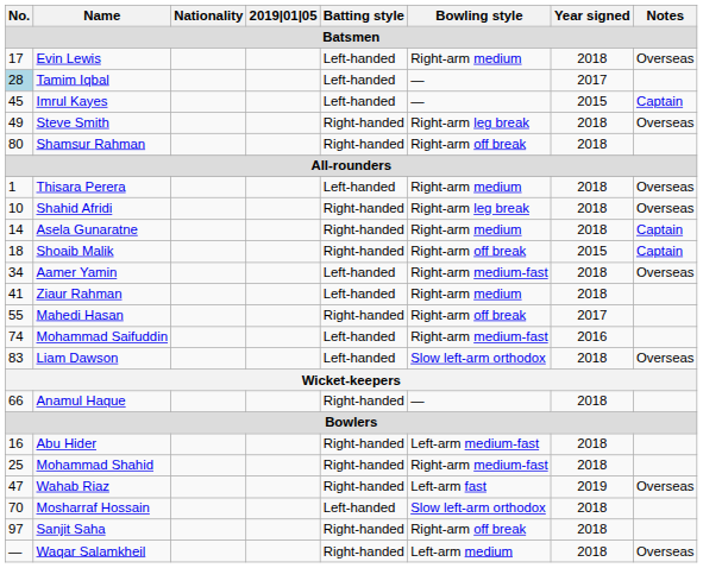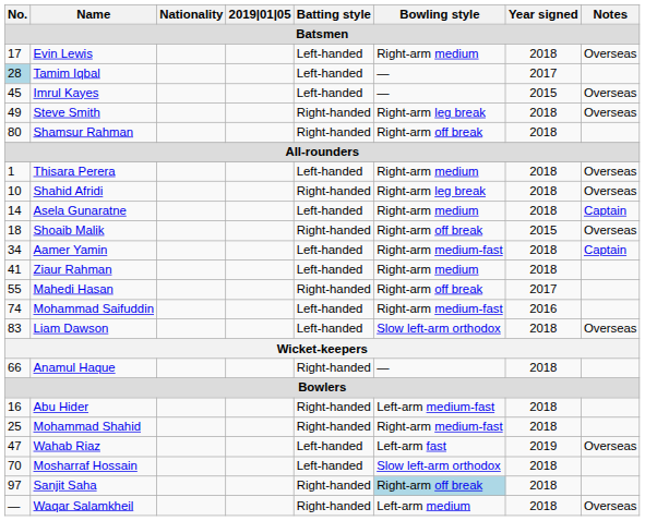 <table class="wikitable">
 <tr>
 <th>No.</th>
 <th>Name</th>
 <th>Nationality</th>
 <th birth date and age2>2019|01|05</th>
 <th>Batting style</th>
 <th>Bowling style</th>
 <th>Year signed</th>
 <th>Notes</th>
 </tr>
 <tr>
 <th colspan="9" style="background:#dcdcdc; text-align:center;">Batsmen</th>
 </tr>
 <tr>
 <td>17</td>
 <td><a href='#'>Evin Lewis</a></td>
 <td></td>
 <td></td>
 <td>Left-handed</td>
 <td>Right-arm <a href='#'>medium</a></td>
 <td style="text-align:center;">2018</td>
 <td>Overseas</td>
 </tr>
 <tr>
 <td style="background: lightblue;">28</td>
 <td><a href='#'>Tamim Iqbal</a></td>
 <td></td>
 <td></td>
 <td>Left-handed</td>
 <td>—</td>
 <td style="text-align:center;">2017</td>
 <td></td>
 </tr>
 <tr>
 <td>45</td>
 <td><a href='#'>Imrul Kayes</a></td>
 <td></td>
 <td></td>
 <td>Left-handed</td>
 <td>—</td>
 <td style="text-align:center;">2015</td>
-<td><a href='#'>Captain</a></td>
+<td>Overseas</td>
 </tr>
 <tr>
 <td>49</td>
 <td><a href='#'>Steve Smith</a></td>
 <td></td>
 <td></td>
 <td>Right-handed</td>
 <td>Right-arm <a href='#'>leg break</a></td>
 <td style="text-align:center;">2018</td>
 <td>Overseas</td>
 </tr>
 <tr>
 <td>80</td>
 <td><a href='#'>Shamsur Rahman</a></td>
 <td></td>
 <td></td>
 <td>Right-handed</td>
 <td>Right-arm <a href='#'>off break</a></td>
 <td style="text-align:center;">2018</td>
 <td></td>
 </tr>
 <tr>
 <th colspan="9" style="background:#dcdcdc; text-align:center;">All-rounders</th>
 </tr>
 <tr>
 <td>1</td>
 <td><a href='#'>Thisara Perera</a></td>
 <td></td>
 <td></td>
 <td>Left-handed</td>
 <td>Right-arm <a href='#'>medium</a></td>
 <td style="text-align:center;">2018</td>
 <td>Overseas</td>
 </tr>
 <tr>
 <td>10</td>
 <td><a href='#'>Shahid Afridi</a></td>
 <td></td>
 <td></td>
 <td>Right-handed</td>
 <td>Right-arm <a href='#'>leg break</a></td>
 <td style="text-align:center;">2018</td>
 <td>Overseas</td>
 </tr>
 <tr>
 <td>14</td>
 <td><a href='#'>Asela Gunaratne</a></td>
 <td></td>
 <td></td>
-<td>Right-handed</td>
+<td>Left-handed</td>
 <td>Right-arm <a href='#'>medium</a></td>
 <td style="text-align:center;">2018</td>
 <td><a href='#'>Captain</a></td>
 </tr>
 <tr>
 <td>18</td>
 <td><a href='#'>Shoaib Malik</a></td>
 <td></td>
 <td></td>
 <td>Right-handed</td>
 <td>Right-arm <a href='#'>off break</a></td>
 <td style="text-align:center;">2015</td>
-<td><a href='#'>Captain</a></td>
+<td>Overseas</td>
 </tr>
 <tr>
 <td>34</td>
 <td><a href='#'>Aamer Yamin</a></td>
 <td></td>
 <td></td>
 <td>Left-handed</td>
 <td>Right-arm <a href='#'>medium-fast</a></td>
 <td style="text-align:center;">2018</td>
-<td>Overseas</td>
+<td><a href='#'>Captain</a></td>
 </tr>
 <tr>
 <td>41</td>
 <td><a href='#'>Ziaur Rahman</a></td>
 <td></td>
 <td></td>
 <td>Left-handed</td>
 <td>Right-arm <a href='#'>medium</a></td>
 <td style="text-align:center;">2018</td>
 <td></td>
 </tr>
 <tr>
 <td>55</td>
 <td><a href='#'>Mahedi Hasan</a></td>
 <td></td>
 <td></td>
 <td>Right-handed</td>
 <td>Right-arm <a href='#'>off break</a></td>
 <td style="text-align:center;">2017</td>
 <td></td>
 </tr>
 <tr>
 <td>74</td>
 <td><a href='#'>Mohammad Saifuddin</a></td>
 <td></td>
 <td></td>
 <td>Left-handed</td>
 <td>Right-arm <a href='#'>medium-fast</a></td>
 <td style="text-align:center;">2016</td>
 <td></td>
 </tr>
 <tr>
 <td>83</td>
 <td><a href='#'>Liam Dawson</a></td>
 <td></td>
 <td></td>
 <td>Left-handed</td>
 <td><a href='#'>Slow left-arm orthodox</a></td>
 <td style="text-align:center;">2018</td>
 <td>Overseas</td>
 </tr>
 <tr>
 <th colspan="9" style="text-align:center;">Wicket-keepers</th>
 </tr>
 <tr>
 <td>66</td>
 <td><a href='#'>Anamul Haque</a></td>
 <td></td>
 <td></td>
 <td>Right-handed</td>
 <td>—</td>
 <td style="text-align:center;">2018</td>
 <td></td>
 </tr>
 <tr>
 <th colspan="9" style="background:#dcdcdc; text-align:center;">Bowlers</th>
 </tr>
 <tr>
 <td>16</td>
 <td><a href='#'>Abu Hider</a></td>
 <td></td>
 <td></td>
 <td>Right-handed</td>
 <td>Left-arm <a href='#'>medium-fast</a></td>
 <td style="text-align:center;">2018</td>
 <td></td>
 </tr>
 <tr>
 <td>25</td>
 <td><a href='#'>Mohammad Shahid</a></td>
 <td></td>
 <td></td>
 <td>Right-handed</td>
 <td>Right-arm <a href='#'>medium-fast</a></td>
 <td style="text-align:center;">2018</td>
 <td></td>
 </tr>
 <tr>
 <td>47</td>
 <td><a href='#'>Wahab Riaz</a></td>
 <td></td>
 <td></td>
-<td>Right-handed</td>
+<td>Left-handed</td>
 <td>Left-arm <a href='#'>fast</a></td>
 <td style="text-align:center;">2019</td>
 <td>Overseas</td>
 </tr>
 <tr>
 <td>70</td>
 <td><a href='#'>Mosharraf Hossain</a></td>
 <td></td>
 <td></td>
 <td>Left-handed</td>
 <td><a href='#'>Slow left-arm orthodox</a></td>
 <td style="text-align:center;">2018</td>
 <td></td>
 </tr>
 <tr>
 <td>97</td>
 <td><a href='#'>Sanjit Saha</a></td>
 <td></td>
 <td></td>
 <td>Right-handed</td>
-<td>Right-arm <a href='#'>off break</a></td>
+<td style="background: lightblue;">Right-arm <a href='#'>off break</a></td>
 <td style="text-align:center;">2018</td>
 <td></td>
 </tr>
 <tr>
 <td>—</td>
 <td><a href='#'>Waqar Salamkheil</a></td>
 <td></td>
 <td></td>
 <td>Right-handed</td>
 <td>Left-arm <a href='#'>medium</a></td>
 <td style="text-align:center">2018</td>
 <td>Overseas</td>
 </tr>
 </table>
